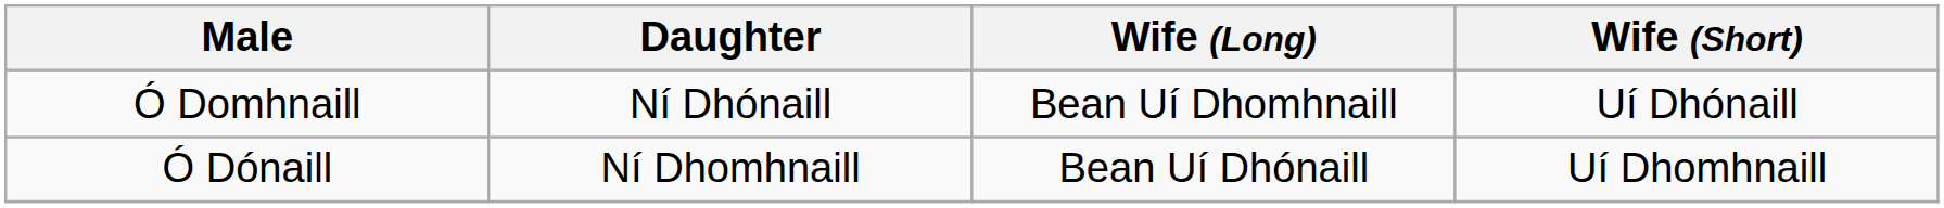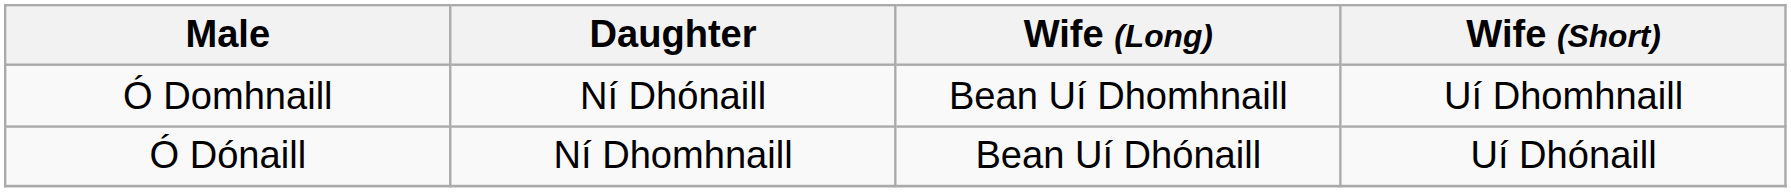 <table class="wikitable" style="text-align:right">
 <tr>
 <th width=20%>Male</th>
 <th width=20%>Daughter</th>
 <th width=20%>Wife <em><small>(Long)</small></em></th>
 <th width=20%>Wife <em><small>(Short)</small></em></th>
 </tr>
 <tr>
 <td align="center">Ó Domhnaill</td>
 <td align="center">Ní Dhónaill</td>
 <td align="center">Bean Uí Dhomhnaill</td>
-<td align="center">Uí Dhónaill</td>
+<td align="center">Uí Dhomhnaill</td>
 </tr>
 <tr>
 <td align="center">Ó Dónaill</td>
 <td align="center">Ní Dhomhnaill</td>
 <td align="center">Bean Uí Dhónaill</td>
-<td align="center">Uí Dhomhnaill</td>
+<td align="center">Uí Dhónaill</td>
 </tr>
 <tr>
 </tr>
 </table>
